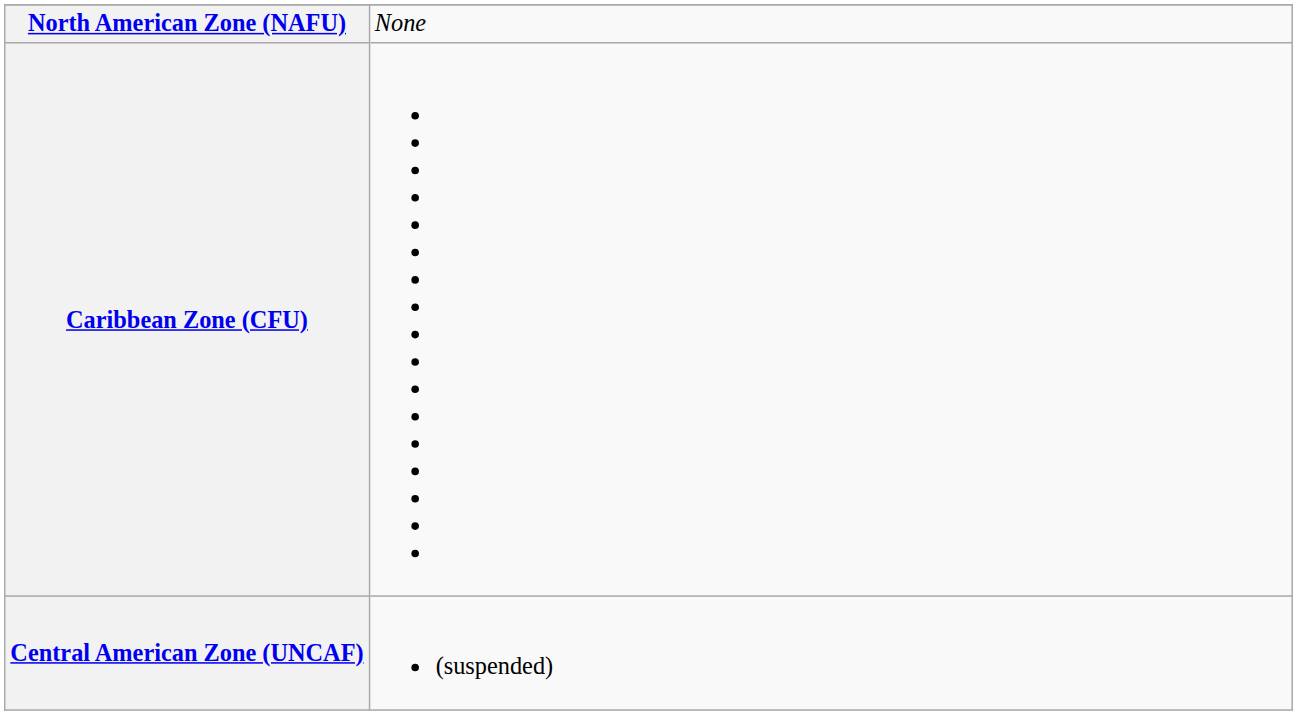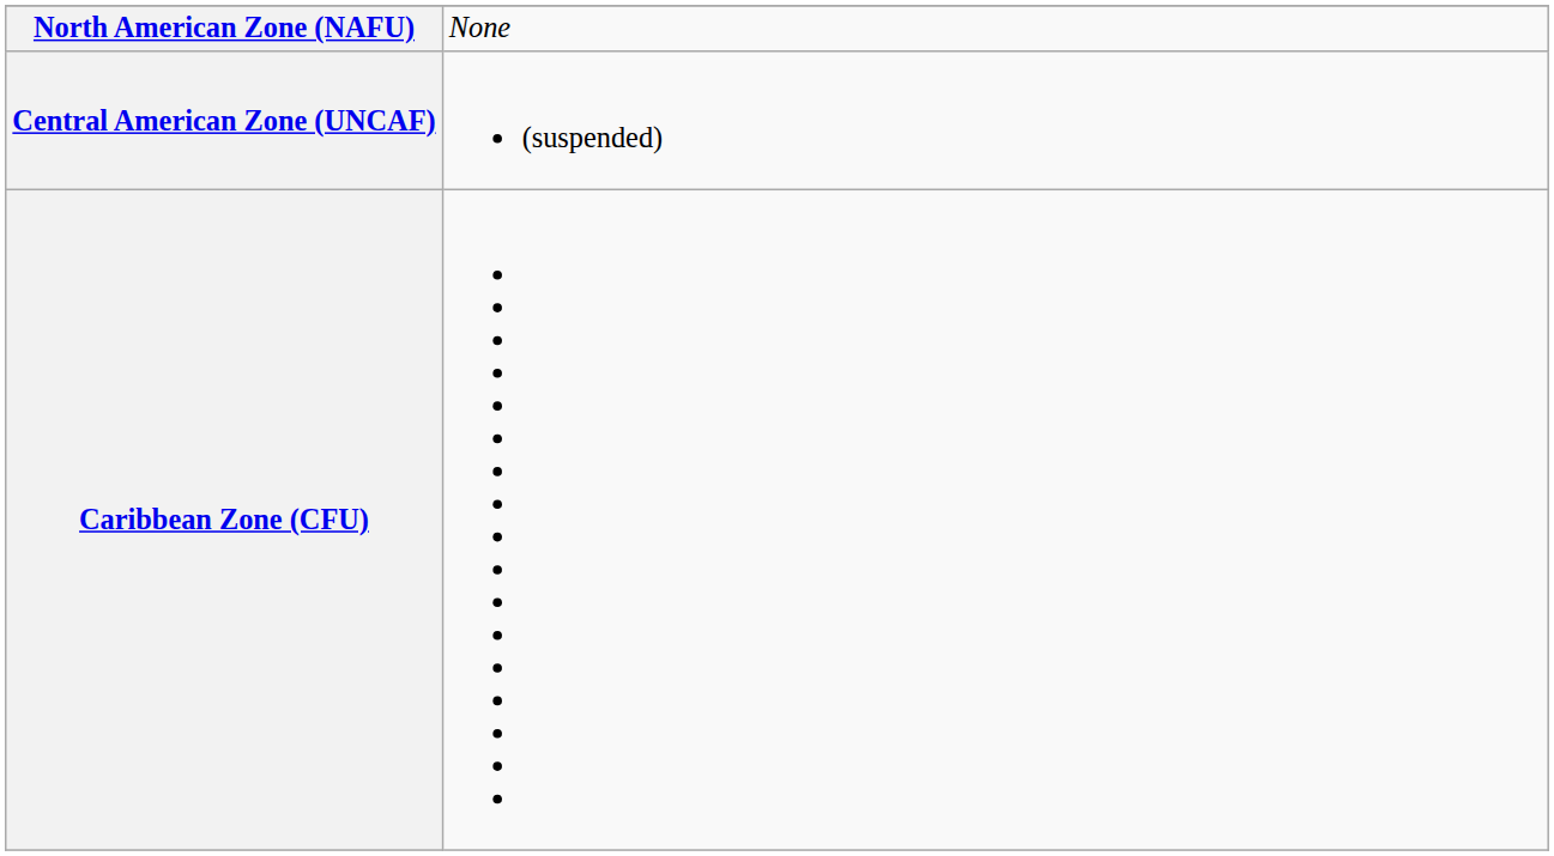 <table class="wikitable">
 <tr>
 </tr>
 <tr>
 <th><a href='#'>North American Zone (NAFU)</a></th>
 <td valign=top width=600><em>None</em></td>
 </tr>
 <tr>
+<th><a href='#'>Central American Zone (UNCAF)</a></th>
+<td valign=top><br><ul><li> (suspended)</li></ul></td>
+</tr>
+<tr>
 <th><a href='#'>Caribbean Zone (CFU)</a></th>
 <td valign=top><br><ul><li></li><li></li><li></li><li></li><li></li><li></li><li></li><li></li><li></li><li></li><li></li><li></li><li></li><li></li><li></li><li></li><li></li></ul></td>
 </tr>
-<tr>
-<th><a href='#'>Central American Zone (UNCAF)</a></th>
-<td valign=top><br><ul><li> (suspended)</li></ul></td>
-</tr>
 </table>
